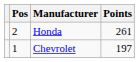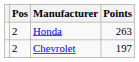 <table class="wikitable" style="font-size: 95%;">
 <tr>
 <th></th>
 <th>Pos</th>
 <th>Manufacturer</th>
 <th>Points</th>
 </tr>
 <tr>
 <td align="left"></td>
 <td>2</td>
 <td> <a href='#'>Honda</a></td>
-<td align="right">261</td>
+<td align="right">263</td>
 </tr>
 <tr>
 <td align="left"></td>
-<td>1</td>
+<td>2</td>
 <td> <a href='#'>Chevrolet</a></td>
 <td align="right">197</td>
 </tr>
 </table>
